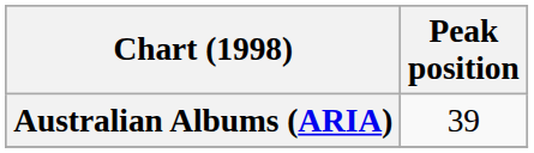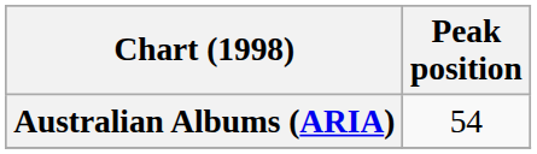 <table class="wikitable sortable plainrowheaders">
 <tr>
 <th>Chart (1998)</th>
 <th>Peak<br>position</th>
 </tr>
 <tr>
 <th scope="row">Australian Albums (<a href='#'>ARIA</a>)</th>
-<td align="center">39</td>
+<td align="center">54</td>
 </tr>
 <tr>
 </tr>
 <tr>
 </tr>
 </table>
